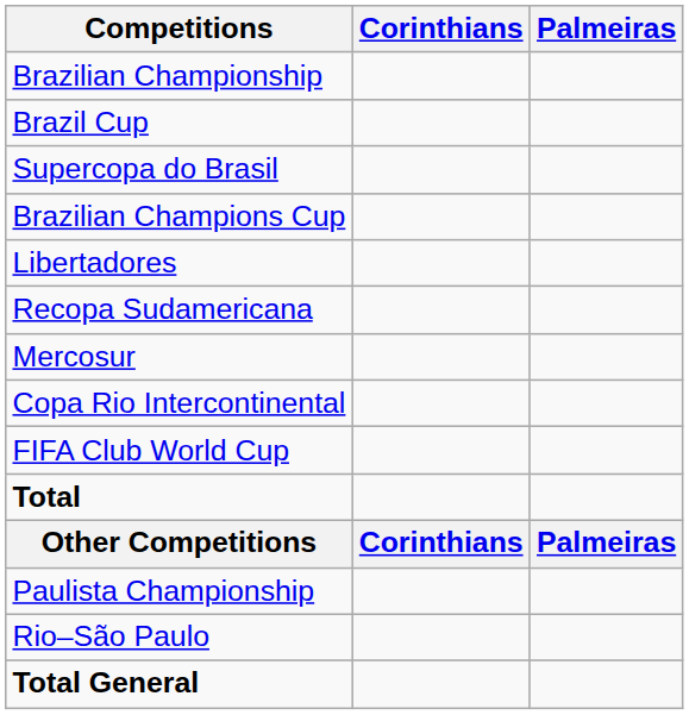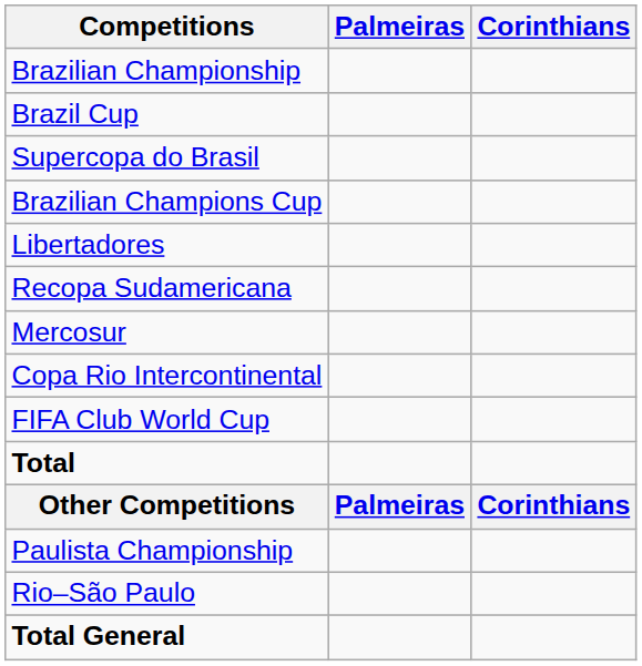 <table class="wikitable">
 <tr>
 <th>Competitions</th>
+<th><a href='#'>Palmeiras</a></th>
 <th><a href='#'>Corinthians</a></th>
-<th><a href='#'>Palmeiras</a></th>
 </tr>
 <tr>
 <td><a href='#'>Brazilian Championship</a></td>
 <td></td>
 <td></td>
 </tr>
 <tr>
 <td><a href='#'>Brazil Cup</a></td>
 <td></td>
 <td></td>
 </tr>
 <tr>
 <td><a href='#'>Supercopa do Brasil</a></td>
 <td></td>
 <td></td>
 </tr>
 <tr>
 <td><a href='#'>Brazilian Champions Cup</a></td>
 <td></td>
 <td></td>
 </tr>
 <tr>
 <td><a href='#'>Libertadores</a></td>
 <td></td>
 <td></td>
 </tr>
 <tr>
 <td><a href='#'>Recopa Sudamericana</a></td>
 <td></td>
 <td></td>
 </tr>
 <tr>
 <td><a href='#'>Mercosur</a></td>
 <td></td>
 <td></td>
 </tr>
 <tr>
 <td><a href='#'>Copa Rio Intercontinental</a></td>
 <td></td>
 <td></td>
 </tr>
 <tr>
 <td><a href='#'>FIFA Club World Cup</a></td>
 <td></td>
 <td></td>
 </tr>
 <tr>
 <td><strong>Total</strong></td>
 <td></td>
 <td></td>
 </tr>
 <tr>
 <th>Other Competitions</th>
+<th><a href='#'>Palmeiras</a></th>
 <th><a href='#'>Corinthians</a></th>
-<th><a href='#'>Palmeiras</a></th>
 </tr>
 <tr>
 <td><a href='#'>Paulista Championship</a></td>
 <td></td>
 <td></td>
 </tr>
 <tr>
 <td><a href='#'>Rio–São Paulo</a></td>
 <td></td>
 <td></td>
 </tr>
 <tr>
 <td><strong>Total General</strong></td>
 <td></td>
 <td></td>
 </tr>
 </table>
